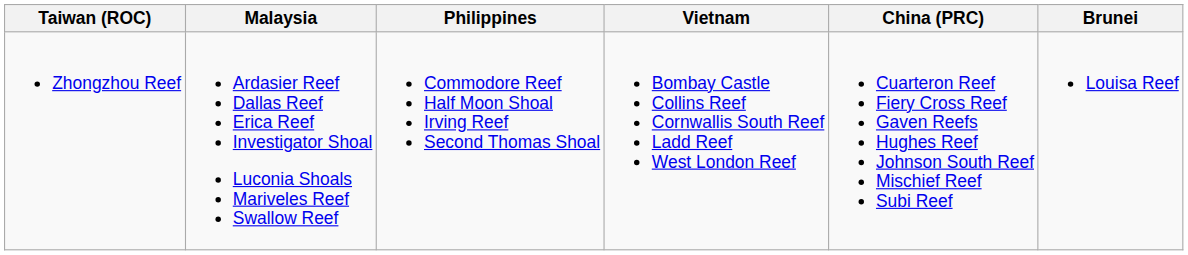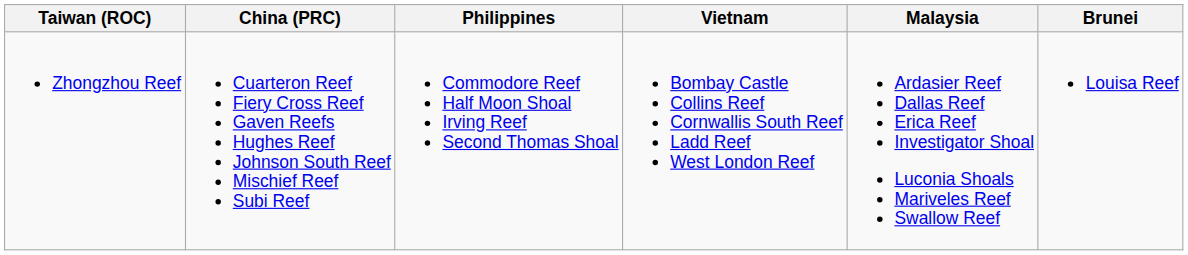 <table class=wikitable>
 <tr>
 <th>Taiwan (ROC)</th>
-<th>Malaysia</th>
+<th>China (PRC)</th>
 <th>Philippines</th>
 <th>Vietnam</th>
-<th>China (PRC)</th>
+<th>Malaysia</th>
 <th>Brunei</th>
 </tr>
 <tr valign=top>
 <td><br><ul><li><a href='#'>Zhongzhou Reef</a></li></ul></td>
-<td><br><ul><li><a href='#'>Ardasier Reef</a></li><li><a href='#'>Dallas Reef</a></li><li><a href='#'>Erica Reef</a></li><li><a href='#'>Investigator Shoal</a></li></ul><ul><li><a href='#'>Luconia Shoals</a></li><li><a href='#'>Mariveles Reef</a></li><li><a href='#'>Swallow Reef</a></li></ul></td>
+<td><br><ul><li><a href='#'>Cuarteron Reef</a></li><li><a href='#'>Fiery Cross Reef</a></li><li><a href='#'>Gaven Reefs</a></li><li><a href='#'>Hughes Reef</a></li><li><a href='#'>Johnson South Reef</a></li><li><a href='#'>Mischief Reef</a></li><li><a href='#'>Subi Reef</a></li></ul></td>
 <td><br><ul><li><a href='#'>Commodore Reef</a></li><li><a href='#'>Half Moon Shoal</a></li><li><a href='#'>Irving Reef</a></li><li><a href='#'>Second Thomas Shoal</a></li></ul></td>
 <td><br><ul><li><a href='#'>Bombay Castle</a></li><li><a href='#'>Collins Reef</a></li><li><a href='#'>Cornwallis South Reef</a></li><li><a href='#'>Ladd Reef</a></li><li><a href='#'>West London Reef</a></li></ul></td>
-<td><br><ul><li><a href='#'>Cuarteron Reef</a></li><li><a href='#'>Fiery Cross Reef</a></li><li><a href='#'>Gaven Reefs</a></li><li><a href='#'>Hughes Reef</a></li><li><a href='#'>Johnson South Reef</a></li><li><a href='#'>Mischief Reef</a></li><li><a href='#'>Subi Reef</a></li></ul></td>
+<td><br><ul><li><a href='#'>Ardasier Reef</a></li><li><a href='#'>Dallas Reef</a></li><li><a href='#'>Erica Reef</a></li><li><a href='#'>Investigator Shoal</a></li></ul><ul><li><a href='#'>Luconia Shoals</a></li><li><a href='#'>Mariveles Reef</a></li><li><a href='#'>Swallow Reef</a></li></ul></td>
 <td><br><ul><li><a href='#'>Louisa Reef</a></li></ul></td>
 </tr>
 </table>
